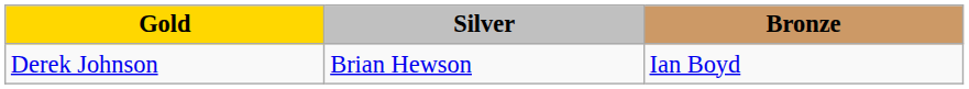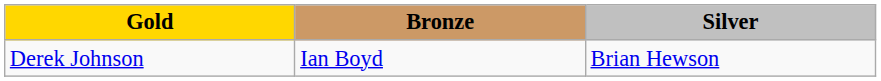 <table class="wikitable" style="text-align:left">
 <tr align="center">
 <td width=200 bgcolor=gold><strong>Gold</strong></td>
+<td width=200 bgcolor=CC9966><strong>Bronze</strong></td>
 <td width=200 bgcolor=silver><strong>Silver</strong></td>
-<td width=200 bgcolor=CC9966><strong>Bronze</strong></td>
 </tr>
 <tr>
 <td><a href='#'>Derek Johnson</a><br><em></em></td>
+<td><a href='#'>Ian Boyd</a><br><em></em></td>
 <td><a href='#'>Brian Hewson</a><br><em></em></td>
-<td><a href='#'>Ian Boyd</a><br><em></em></td>
 </tr>
 </table>
